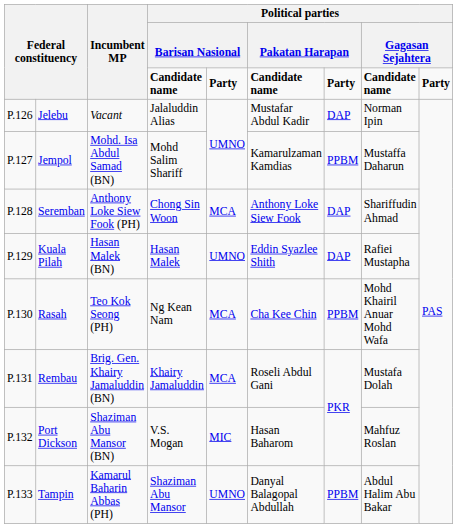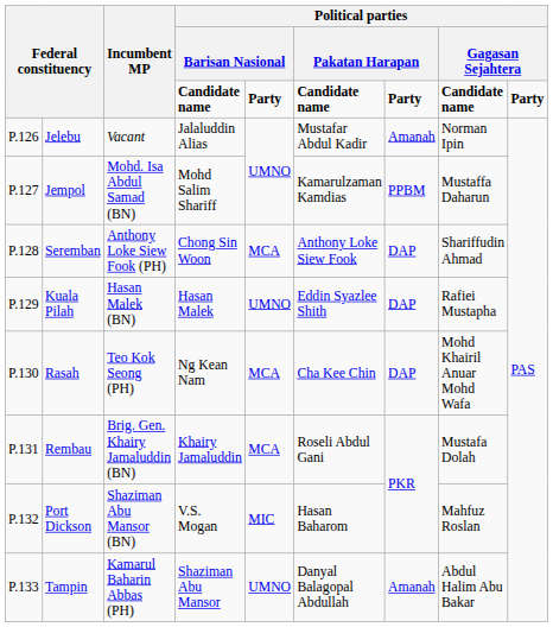 <table class="wikitable mw-collapsible mw-collapsed">
 <tr>
 <th rowspan="3" colspan="2">Federal constituency</th>
 <th rowspan="3">Incumbent MP</th>
 <th colspan="6">Political parties</th>
 </tr>
 <tr>
 <th colspan="2"><br><a href='#'>Barisan Nasional</a></th>
 <th colspan="2"><br><a href='#'>Pakatan Harapan</a></th>
 <th colspan="2"><br><a href='#'>Gagasan Sejahtera</a></th>
 </tr>
 <tr>
 <td><strong>Candidate name</strong></td>
 <td><strong>Party</strong></td>
 <td><strong>Candidate name</strong></td>
 <td><strong>Party</strong></td>
 <td><strong>Candidate name</strong></td>
 <td><strong>Party</strong></td>
 </tr>
 <tr>
 <td>P.126</td>
 <td><a href='#'>Jelebu</a></td>
 <td><em>Vacant</em></td>
 <td>Jalaluddin Alias</td>
 <td rowspan="2"><a href='#'>UMNO</a></td>
 <td>Mustafar Abdul Kadir</td>
-<td><a href='#'>DAP</a></td>
+<td><a href='#'>Amanah</a></td>
 <td>Norman Ipin</td>
 <td rowspan="8"><a href='#'>PAS</a></td>
 </tr>
 <tr>
 <td>P.127</td>
 <td><a href='#'>Jempol</a></td>
 <td><a href='#'>Mohd. Isa Abdul Samad</a> (BN)</td>
 <td>Mohd Salim Shariff</td>
 <td>Kamarulzaman Kamdias</td>
 <td><a href='#'>PPBM</a></td>
 <td>Mustaffa Daharun</td>
 </tr>
 <tr>
 <td>P.128</td>
 <td><a href='#'>Seremban</a></td>
 <td><a href='#'>Anthony Loke Siew Fook</a> (PH)</td>
 <td><a href='#'>Chong Sin Woon</a></td>
 <td><a href='#'>MCA</a></td>
 <td><a href='#'>Anthony Loke Siew Fook</a></td>
 <td><a href='#'>DAP</a></td>
 <td>Shariffudin Ahmad</td>
 </tr>
 <tr>
 <td>P.129</td>
 <td><a href='#'>Kuala Pilah</a></td>
 <td><a href='#'>Hasan Malek</a> (BN)</td>
 <td><a href='#'>Hasan Malek</a></td>
 <td><a href='#'>UMNO</a></td>
 <td><a href='#'>Eddin Syazlee Shith</a></td>
 <td><a href='#'>DAP</a></td>
 <td>Rafiei Mustapha</td>
 </tr>
 <tr>
 <td>P.130</td>
 <td><a href='#'>Rasah</a></td>
 <td><a href='#'>Teo Kok Seong</a> (PH)</td>
 <td>Ng Kean Nam</td>
 <td><a href='#'>MCA</a></td>
 <td><a href='#'>Cha Kee Chin</a></td>
-<td><a href='#'>PPBM</a></td>
+<td><a href='#'>DAP</a></td>
 <td>Mohd Khairil Anuar Mohd Wafa</td>
 </tr>
 <tr>
 <td>P.131</td>
 <td><a href='#'>Rembau</a></td>
 <td><a href='#'>Brig. Gen.</a> <a href='#'>Khairy Jamaluddin</a> (BN)</td>
 <td><a href='#'>Khairy Jamaluddin</a></td>
 <td><a href='#'>MCA</a></td>
 <td>Roseli Abdul Gani</td>
 <td rowspan="2"><a href='#'>PKR</a></td>
 <td>Mustafa Dolah</td>
 </tr>
 <tr>
 <td>P.132</td>
 <td><a href='#'>Port Dickson</a></td>
 <td><a href='#'>Shaziman Abu Mansor</a> (BN)</td>
 <td>V.S. Mogan</td>
 <td><a href='#'>MIC</a></td>
 <td>Hasan Baharom</td>
 <td>Mahfuz Roslan</td>
 </tr>
 <tr>
 <td>P.133</td>
 <td><a href='#'>Tampin</a></td>
 <td><a href='#'>Kamarul Baharin Abbas</a> (PH)</td>
 <td><a href='#'>Shaziman Abu Mansor</a></td>
 <td><a href='#'>UMNO</a></td>
 <td>Danyal Balagopal Abdullah</td>
-<td><a href='#'>PPBM</a></td>
+<td><a href='#'>Amanah</a></td>
 <td>Abdul Halim Abu Bakar</td>
 </tr>
 </table>
